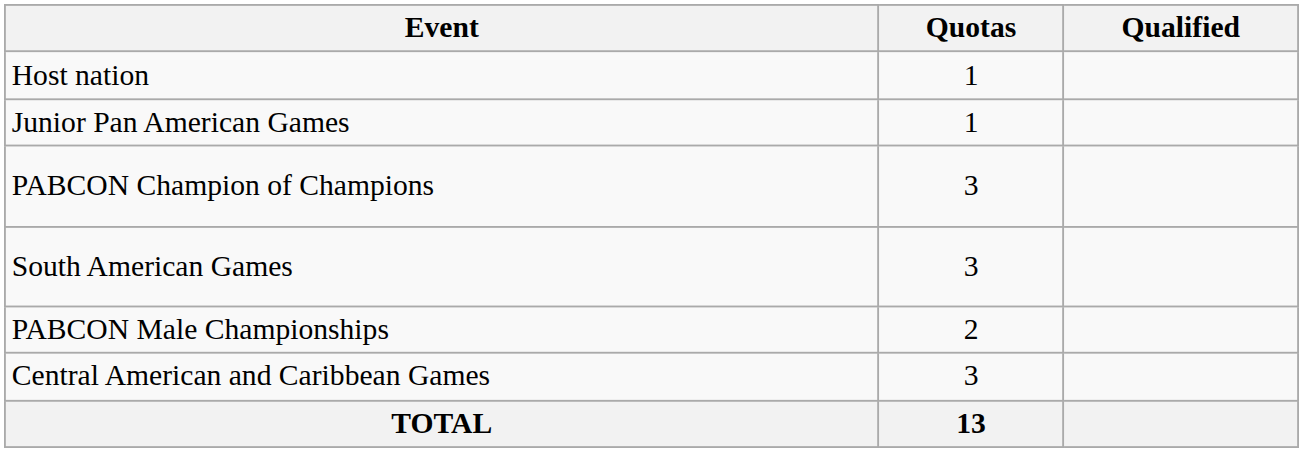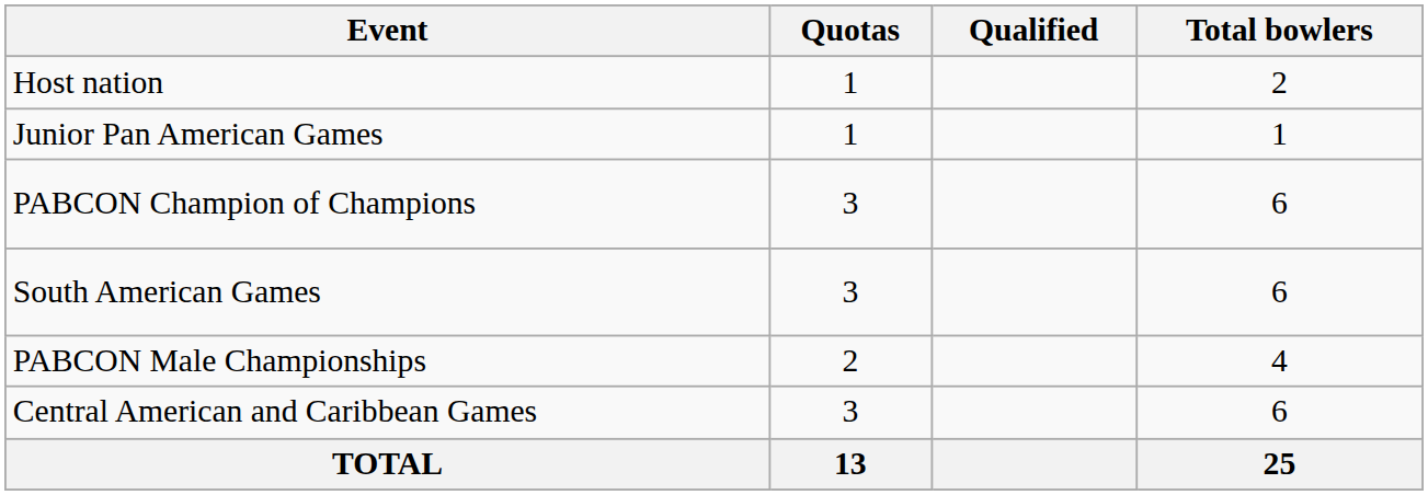 <table class="wikitable" width=700>
 <tr>
 <th>Event</th>
 <th>Quotas</th>
 <th>Qualified</th>
+<th>Total bowlers</th>
 </tr>
 <tr>
 <td>Host nation</td>
 <td align="center">1</td>
 <td></td>
+<td align="center">2</td>
 </tr>
 <tr>
 <td>Junior Pan American Games</td>
 <td align="center">1</td>
 <td></td>
+<td align="center">1</td>
 </tr>
 <tr>
 <td>PABCON Champion of Champions</td>
 <td align="center">3</td>
 <td><br><br></td>
+<td align="center">6</td>
 </tr>
 <tr>
 <td>South American Games</td>
 <td align="center">3</td>
 <td><br><br></td>
+<td align="center">6</td>
 </tr>
 <tr>
 <td>PABCON Male Championships</td>
 <td align="center">2</td>
 <td><br></td>
+<td align="center">4</td>
 </tr>
 <tr>
 <td>Central American and Caribbean Games</td>
 <td align="center">3</td>
 <td></td>
+<td align="center">6</td>
 </tr>
 <tr>
 <th>TOTAL</th>
 <th>13</th>
 <th></th>
+<th>25</th>
 </tr>
 </table>
